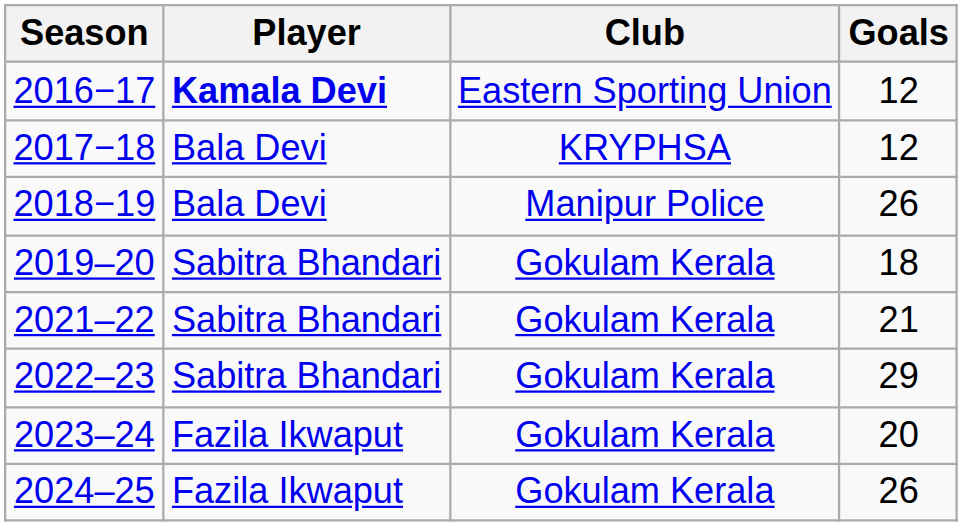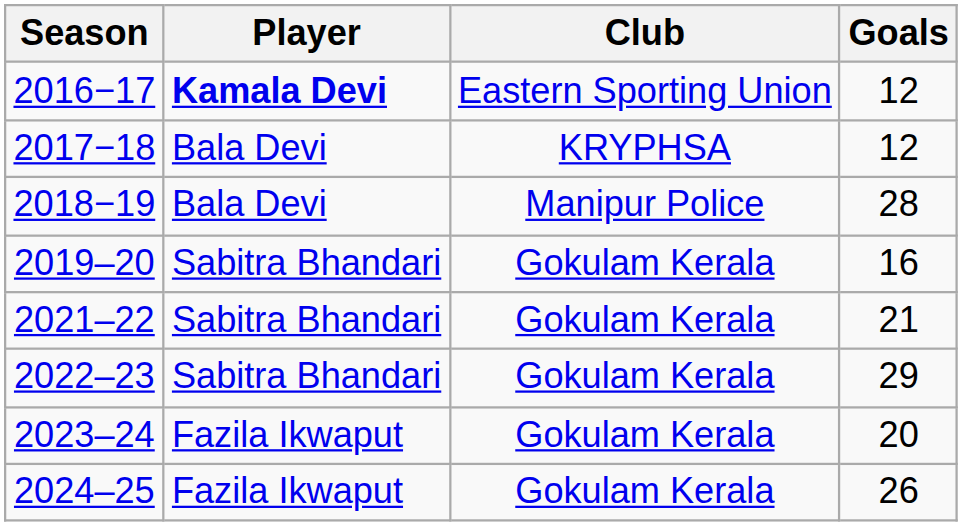 <table class="wikitable" style="text-align:center">
 <tr>
 <th>Season</th>
 <th>Player</th>
 <th>Club</th>
 <th>Goals</th>
 </tr>
 <tr>
 <td><a href='#'>2016−17</a></td>
 <td align="left"><strong> <a href='#'>Kamala Devi</a></strong></td>
 <td><a href='#'>Eastern Sporting Union</a></td>
 <td>12</td>
 </tr>
 <tr>
 <td><a href='#'>2017−18</a></td>
 <td align="left"> <a href='#'>Bala Devi</a></td>
 <td><a href='#'>KRYPHSA</a></td>
 <td>12</td>
 </tr>
 <tr>
 <td><a href='#'>2018−19</a></td>
 <td align="left"> <a href='#'>Bala Devi</a></td>
 <td><a href='#'>Manipur Police</a></td>
-<td>26</td>
+<td>28</td>
 </tr>
 <tr>
 <td><a href='#'>2019–20</a></td>
 <td align="left"> <a href='#'>Sabitra Bhandari</a></td>
 <td><a href='#'>Gokulam Kerala</a></td>
-<td>18</td>
+<td>16</td>
 </tr>
 <tr>
 <td><a href='#'>2021–22</a></td>
 <td align="left"> <a href='#'>Sabitra Bhandari</a></td>
 <td><a href='#'>Gokulam Kerala</a></td>
 <td>21</td>
 </tr>
 <tr>
 <td><a href='#'>2022–23</a></td>
 <td align="left"> <a href='#'>Sabitra Bhandari</a></td>
 <td><a href='#'>Gokulam Kerala</a></td>
 <td>29</td>
 </tr>
 <tr>
 <td><a href='#'>2023–24</a></td>
 <td align="left"> <a href='#'>Fazila Ikwaput</a></td>
 <td><a href='#'>Gokulam Kerala</a></td>
 <td>20</td>
 </tr>
 <tr>
 <td><a href='#'>2024–25</a></td>
 <td align="left"> <a href='#'>Fazila Ikwaput</a></td>
 <td><a href='#'>Gokulam Kerala</a></td>
 <td>26</td>
 </tr>
 </table>
